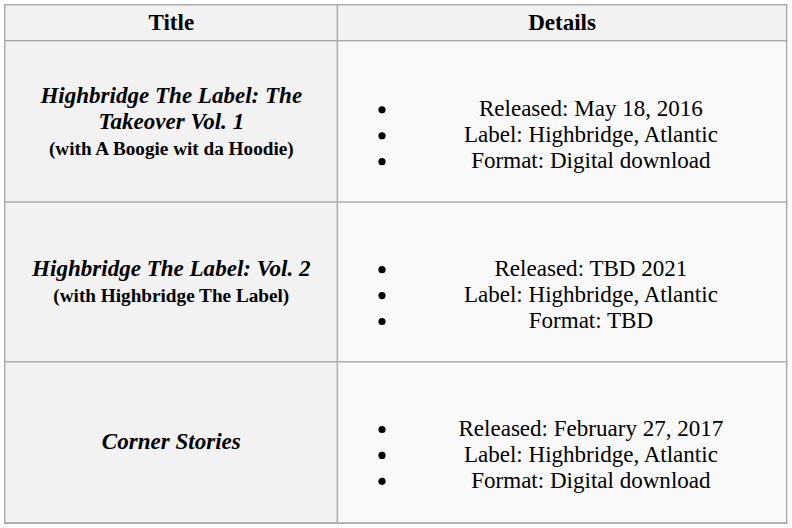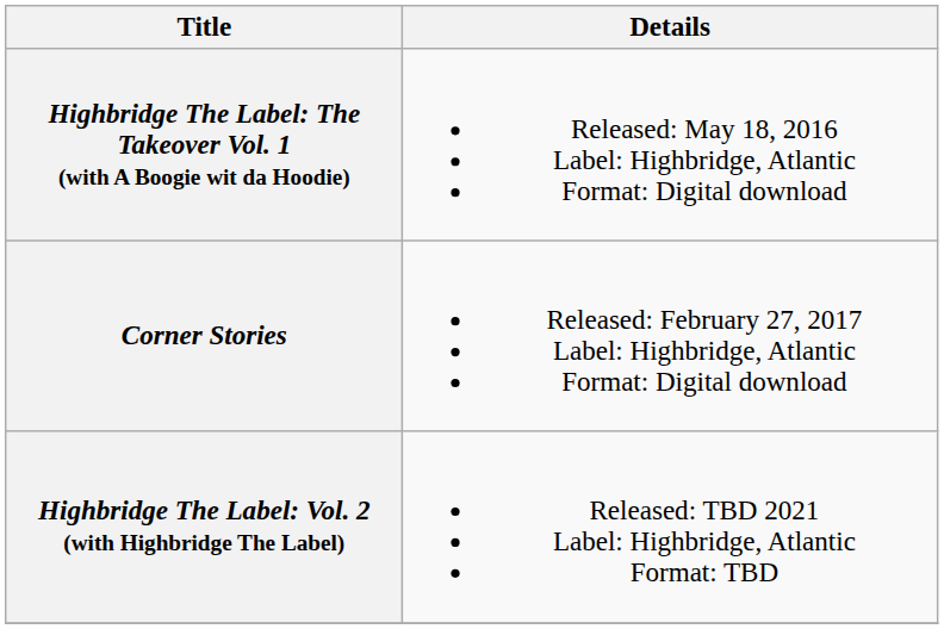 <table class="wikitable plainrowheaders" style="text-align:center;">
 <tr>
 <th scope="col" style="width:14em;">Title</th>
 <th scope="col" style="width:19em;">Details</th>
 </tr>
 <tr>
 <th scope="row"><em>Highbridge The Label: The Takeover Vol. 1</em><br><small>(with A Boogie wit da Hoodie)</small></th>
 <td><br><ul><li>Released: May 18, 2016</li><li>Label: Highbridge, Atlantic</li><li>Format: Digital download</li></ul></td>
 </tr>
 <tr>
+<th scope="row"><em>Corner Stories</em></th>
+<td><br><ul><li>Released: February 27, 2017</li><li>Label: Highbridge, Atlantic</li><li>Format: Digital download</li></ul></td>
+</tr>
+<tr>
 <th scope="row"><em>Highbridge The Label: Vol. 2</em><br><small>(with Highbridge The Label)</small></th>
 <td><br><ul><li>Released: TBD 2021</li><li>Label: Highbridge, Atlantic</li><li>Format: TBD</li></ul></td>
 </tr>
 <tr>
-<th scope="row"><em>Corner Stories</em></th>
-<td><br><ul><li>Released: February 27, 2017</li><li>Label: Highbridge, Atlantic</li><li>Format: Digital download</li></ul></td>
-</tr>
-<tr>
 </tr>
 </table>
